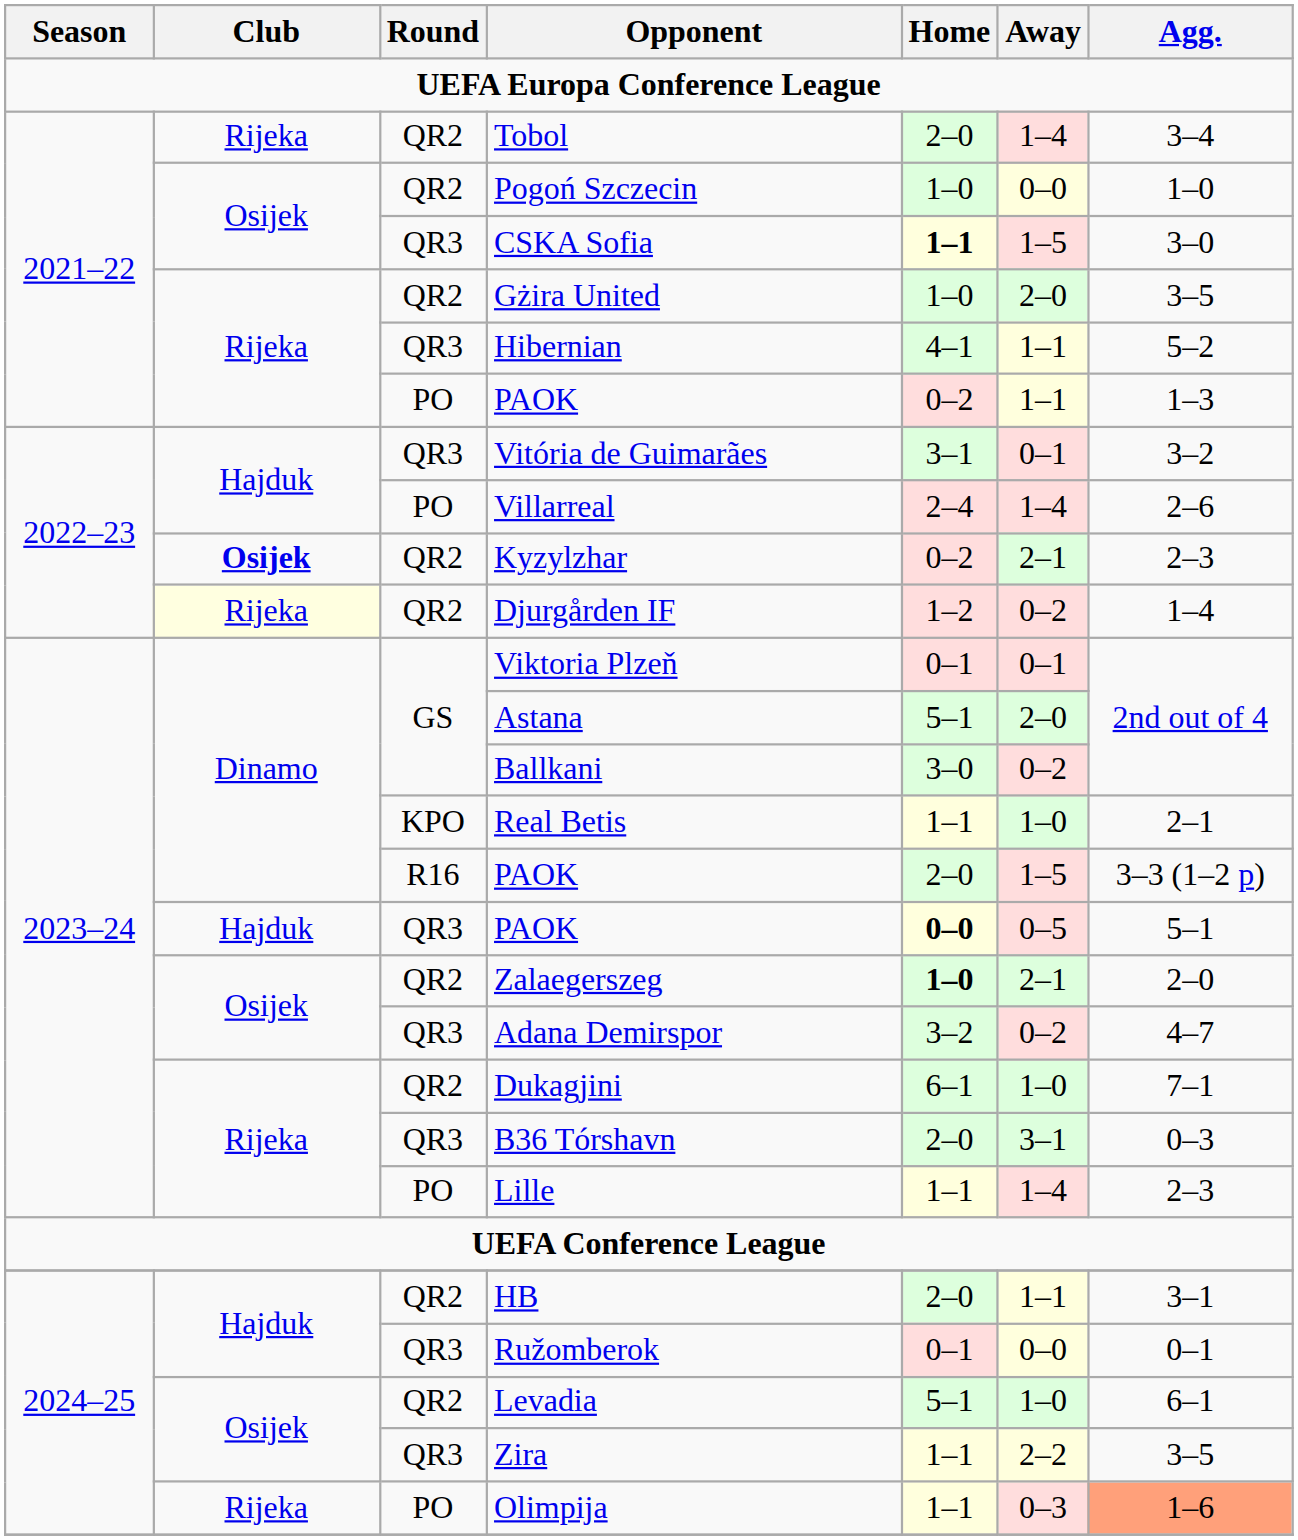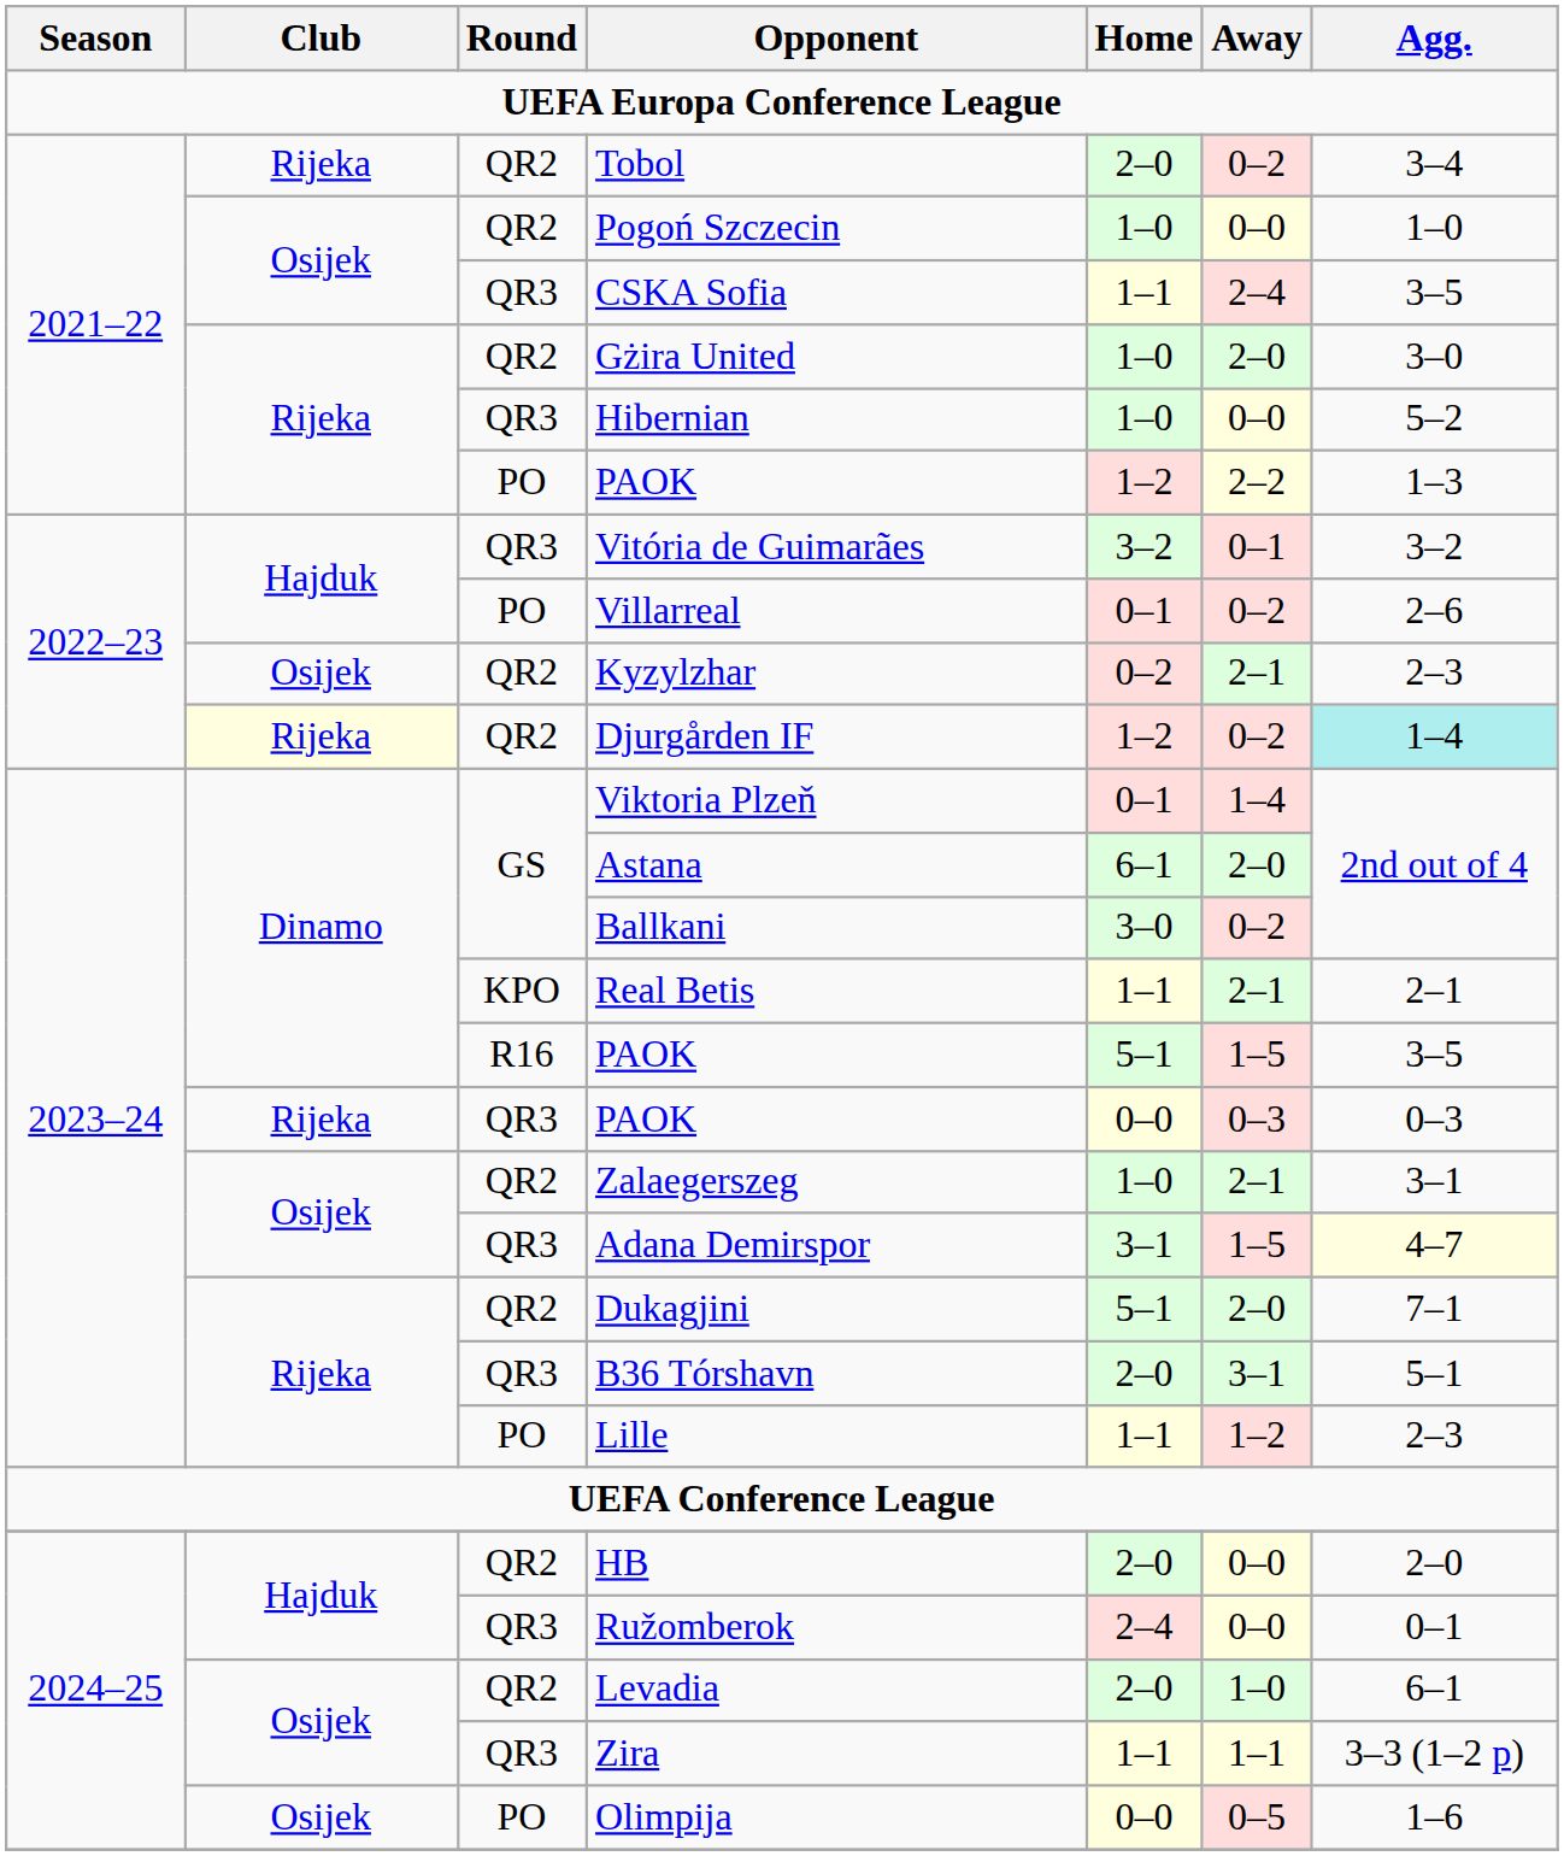 <table class="wikitable" style="font-size:90%; text-align: center">
 <tr>
 <th width="60">Season</th>
 <th width="95">Club</th>
 <th width="30">Round</th>
 <th width="180">Opponent</th>
 <th width="30">Home</th>
 <th width="30">Away</th>
 <th width="85"><a href='#'>Agg.</a></th>
 </tr>
 <tr>
 <td colspan="7" align="center"><strong>UEFA Europa Conference League</strong></td>
 </tr>
 <tr>
 <td rowspan=6><a href='#'>2021–22</a></td>
 <td><a href='#'>Rijeka</a></td>
 <td>QR2</td>
 <td align="left"> <a href='#'>Tobol</a></td>
 <td bgcolor="#ddffdd">2–0</td>
-<td bgcolor="#ffdddd">1–4 </td>
+<td bgcolor="#ffdddd">0–2</td>
 <td>3–4</td>
 </tr>
 <tr>
 <td rowspan=2><a href='#'>Osijek</a></td>
 <td>QR2</td>
 <td align="left"> <a href='#'>Pogoń Szczecin</a></td>
 <td bgcolor="#ddffdd">1–0</td>
 <td bgcolor="#ffffdd">0–0</td>
 <td>1–0</td>
 </tr>
 <tr>
 <td>QR3</td>
 <td align="left"> <a href='#'>CSKA Sofia</a></td>
-<td bgcolor="#ffffdd"><strong>1–1</strong></td>
-<td bgcolor="#ffdddd">1–5</td>
-<td>3–0</td>
+<td bgcolor="#ffffdd">1–1</td>
+<td bgcolor="#ffdddd">2–4</td>
+<td>3–5</td>
 </tr>
 <tr>
 <td rowspan=3><a href='#'>Rijeka</a></td>
 <td>QR2</td>
 <td align="left"> <a href='#'>Gżira United</a></td>
 <td bgcolor="#ddffdd">1–0</td>
 <td bgcolor="#ddffdd">2–0</td>
-<td>3–5</td>
+<td>3–0</td>
 </tr>
 <tr>
 <td>QR3</td>
 <td align="left"> <a href='#'>Hibernian</a></td>
-<td bgcolor="#ddffdd">4–1</td>
-<td bgcolor="#ffffdd">1–1</td>
+<td bgcolor="#ddffdd">1–0</td>
+<td bgcolor="#ffffdd">0–0</td>
 <td>5–2</td>
 </tr>
 <tr>
 <td>PO</td>
 <td align="left"> <a href='#'>PAOK</a></td>
-<td bgcolor="#ffdddd">0–2</td>
-<td bgcolor="#ffffdd">1–1</td>
+<td bgcolor="#ffdddd">1–2</td>
+<td bgcolor="#ffffdd">2–2</td>
 <td>1–3</td>
 </tr>
 <tr>
 <td rowspan=4><a href='#'>2022–23</a></td>
 <td rowspan=2><a href='#'>Hajduk</a></td>
 <td>QR3</td>
 <td align="left"> <a href='#'>Vitória de Guimarães</a></td>
-<td bgcolor="#ddffdd">3–1</td>
+<td bgcolor="#ddffdd">3–2</td>
 <td bgcolor="#ffdddd">0–1</td>
 <td>3–2</td>
 </tr>
 <tr>
 <td>PO</td>
 <td align="left"> <a href='#'>Villarreal</a></td>
-<td bgcolor="#ffdddd">2–4</td>
-<td bgcolor="#ffdddd">1–4 </td>
+<td bgcolor="#ffdddd">0–1</td>
+<td bgcolor="#ffdddd">0–2</td>
 <td>2–6</td>
 </tr>
 <tr>
-<td><strong><a href='#'>Osijek</a></strong></td>
+<td><a href='#'>Osijek</a></td>
 <td>QR2</td>
 <td align="left"> <a href='#'>Kyzylzhar</a></td>
 <td bgcolor="#ffdddd">0–2</td>
 <td bgcolor="#ddffdd">2–1</td>
 <td>2–3</td>
 </tr>
 <tr>
 <td style="background: lightyellow;"><a href='#'>Rijeka</a></td>
 <td>QR2</td>
 <td align="left"> <a href='#'>Djurgården IF</a></td>
 <td bgcolor="#ffdddd">1–2</td>
 <td bgcolor="#ffdddd">0–2</td>
-<td>1–4</td>
+<td style="background: paleturquoise;">1–4</td>
 </tr>
 <tr>
 <td rowspan=11><a href='#'>2023–24</a></td>
 <td rowspan=5><a href='#'>Dinamo</a></td>
 <td rowspan=3>GS</td>
 <td align="left"> <a href='#'>Viktoria Plzeň</a></td>
 <td bgcolor="#ffdddd">0–1</td>
-<td bgcolor="#ffdddd">0–1</td>
+<td bgcolor="#ffdddd">1–4 </td>
 <td rowspan=3><a href='#'>2nd out of 4</a></td>
 </tr>
 <tr>
 <td align="left"> <a href='#'>Astana</a></td>
-<td bgcolor="#ddffdd">5–1</td>
+<td bgcolor="#ddffdd">6–1</td>
 <td bgcolor="#ddffdd">2–0</td>
 </tr>
 <tr>
 <td align="left"> <a href='#'>Ballkani</a></td>
 <td bgcolor="#ddffdd">3–0</td>
 <td bgcolor="#ffdddd">0–2</td>
 </tr>
 <tr>
 <td>KPO</td>
 <td align="left"> <a href='#'>Real Betis</a></td>
 <td bgcolor="#ffffdd">1–1</td>
-<td bgcolor="#ddffdd">1–0</td>
+<td bgcolor="#ddffdd">2–1</td>
 <td>2–1</td>
 </tr>
 <tr>
 <td>R16</td>
 <td align="left"> <a href='#'>PAOK</a></td>
-<td bgcolor="#ddffdd">2–0</td>
+<td bgcolor="#ddffdd">5–1</td>
 <td bgcolor="#ffdddd">1–5</td>
-<td>3–3 (1–2 <a href='#'>p</a>)</td>
+<td>3–5</td>
 </tr>
 <tr>
-<td><a href='#'>Hajduk</a></td>
+<td><a href='#'>Rijeka</a></td>
 <td>QR3</td>
 <td align="left"> <a href='#'>PAOK</a></td>
-<td bgcolor="#ffffdd"><strong>0–0</strong></td>
-<td bgcolor="#ffdddd">0–5</td>
-<td>5–1</td>
+<td bgcolor="#ffffdd">0–0</td>
+<td bgcolor="#ffdddd">0–3</td>
+<td>0–3</td>
 </tr>
 <tr>
 <td rowspan=2><a href='#'>Osijek</a></td>
 <td>QR2</td>
 <td align="left"> <a href='#'>Zalaegerszeg</a></td>
-<td bgcolor="#ddffdd"><strong>1–0</strong></td>
+<td bgcolor="#ddffdd">1–0</td>
 <td bgcolor="#ddffdd">2–1</td>
-<td>2–0</td>
+<td>3–1</td>
 </tr>
 <tr>
 <td>QR3</td>
 <td align="left"> <a href='#'>Adana Demirspor</a></td>
-<td bgcolor="#ddffdd">3–2</td>
-<td bgcolor="#ffdddd">0–2</td>
-<td>4–7</td>
+<td bgcolor="#ddffdd">3–1</td>
+<td bgcolor="#ffdddd">1–5</td>
+<td style="background: lightyellow;">4–7</td>
 </tr>
 <tr>
 <td rowspan=3><a href='#'>Rijeka</a></td>
 <td>QR2</td>
 <td align="left"> <a href='#'>Dukagjini</a></td>
-<td bgcolor="#ddffdd">6–1</td>
-<td bgcolor="#ddffdd">1–0</td>
+<td bgcolor="#ddffdd">5–1</td>
+<td bgcolor="#ddffdd">2–0</td>
 <td>7–1</td>
 </tr>
 <tr>
 <td>QR3</td>
 <td align="left"> <a href='#'>B36 Tórshavn</a></td>
 <td bgcolor="#ddffdd">2–0</td>
 <td bgcolor="#ddffdd">3–1</td>
-<td>0–3</td>
+<td>5–1</td>
 </tr>
 <tr>
 <td>PO</td>
 <td align="left"> <a href='#'>Lille</a></td>
 <td bgcolor="#ffffdd">1–1 </td>
-<td bgcolor="#ffdddd">1–4 </td>
+<td bgcolor="#ffdddd">1–2</td>
 <td>2–3</td>
 </tr>
 <tr>
 <td colspan="7" align="center"><strong>UEFA Conference League</strong></td>
 </tr>
 <tr>
 </tr>
 <tr>
 <td rowspan=5><a href='#'>2024–25</a></td>
 <td rowspan=2><a href='#'>Hajduk</a></td>
 <td>QR2</td>
 <td align="left"> <a href='#'>HB</a></td>
 <td bgcolor="#ddffdd">2–0</td>
-<td bgcolor="#ffffdd">1–1</td>
-<td>3–1</td>
+<td bgcolor="#ffffdd">0–0</td>
+<td>2–0</td>
 </tr>
 <tr>
 <td>QR3</td>
 <td align="left"> <a href='#'>Ružomberok</a></td>
-<td bgcolor="#ffdddd">0–1</td>
+<td bgcolor="#ffdddd">2–4</td>
 <td bgcolor="#ffffdd">0–0</td>
 <td>0–1</td>
 </tr>
 <tr>
 <td rowspan=2><a href='#'>Osijek</a></td>
 <td>QR2</td>
 <td align="left"> <a href='#'>Levadia</a></td>
-<td bgcolor="#ddffdd">5–1</td>
+<td bgcolor="#ddffdd">2–0</td>
 <td bgcolor="#ddffdd">1–0</td>
 <td>6–1</td>
 </tr>
 <tr>
 <td>QR3</td>
 <td align="left"> <a href='#'>Zira</a></td>
 <td bgcolor="#ffffdd">1–1</td>
-<td bgcolor="#ffffdd">2–2</td>
-<td>3–5</td>
+<td bgcolor="#ffffdd">1–1</td>
+<td>3–3 (1–2 <a href='#'>p</a>)</td>
 </tr>
 <tr>
-<td><a href='#'>Rijeka</a></td>
+<td><a href='#'>Osijek</a></td>
 <td>PO</td>
 <td align="left"> <a href='#'>Olimpija</a></td>
-<td bgcolor="#ffffdd">1–1</td>
-<td bgcolor="#ffdddd">0–3</td>
-<td style="background: lightsalmon;">1–6</td>
+<td bgcolor="#ffffdd">0–0</td>
+<td bgcolor="#ffdddd">0–5</td>
+<td>1–6</td>
 </tr>
 <tr>
 </tr>
 </table>
